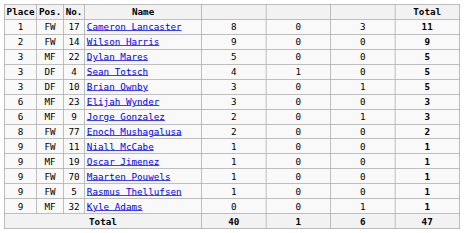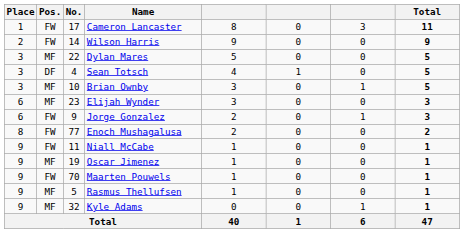 <table class="wikitable sortable" style="font-size: 95%; text-align: center;">
 <tr>
 <th width=20>Place</th>
 <th width=20>Pos.</th>
 <th width=20>No.</th>
 <th width=150>Name</th>
 <th width=80></th>
 <th width=80></th>
 <th width=80></th>
 <th width=80><strong>Total</strong></th>
 </tr>
 <tr>
 <td>1</td>
 <td>FW</td>
 <td>17</td>
 <td align="left"> <a href='#'>Cameron Lancaster</a></td>
 <td>8</td>
 <td>0</td>
 <td>3</td>
 <td><strong>11</strong></td>
 </tr>
 <tr>
 <td>2</td>
 <td>FW</td>
 <td>14</td>
 <td align="left"> <a href='#'>Wilson Harris</a></td>
 <td>9</td>
 <td>0</td>
 <td>0</td>
 <td><strong>9</strong></td>
 </tr>
 <tr>
 <td>3</td>
 <td>MF</td>
 <td>22</td>
 <td align="left"> <a href='#'>Dylan Mares</a></td>
 <td>5</td>
 <td>0</td>
 <td>0</td>
 <td><strong>5</strong></td>
 </tr>
 <tr>
 <td>3</td>
 <td>DF</td>
 <td>4</td>
 <td align="left"> <a href='#'>Sean Totsch</a></td>
 <td>4</td>
 <td>1</td>
 <td>0</td>
 <td><strong>5</strong></td>
 </tr>
 <tr>
 <td>3</td>
-<td>DF</td>
+<td>MF</td>
 <td>10</td>
 <td align="left"> <a href='#'>Brian Ownby</a></td>
 <td>3</td>
 <td>0</td>
 <td>1</td>
 <td><strong>5</strong></td>
 </tr>
 <tr>
 <td>6</td>
 <td>MF</td>
 <td>23</td>
 <td align="left"> <a href='#'>Elijah Wynder</a></td>
 <td>3</td>
 <td>0</td>
 <td>0</td>
 <td><strong>3</strong></td>
 </tr>
 <tr>
 <td>6</td>
-<td>MF</td>
+<td>FW</td>
 <td>9</td>
 <td align="left"> <a href='#'>Jorge Gonzalez</a></td>
 <td>2</td>
 <td>0</td>
 <td>1</td>
 <td><strong>3</strong></td>
 </tr>
 <tr>
 <td>8</td>
 <td>FW</td>
 <td>77</td>
 <td align="left"> <a href='#'>Enoch Mushagalusa</a></td>
 <td>2</td>
 <td>0</td>
 <td>0</td>
 <td><strong>2</strong></td>
 </tr>
 <tr>
 <td>9</td>
 <td>FW</td>
 <td>11</td>
 <td align="left"> <a href='#'>Niall McCabe</a></td>
 <td>1</td>
 <td>0</td>
 <td>0</td>
 <td><strong>1</strong></td>
 </tr>
 <tr>
 <td>9</td>
 <td>MF</td>
 <td>19</td>
 <td align="left"> <a href='#'>Oscar Jimenez</a></td>
 <td>1</td>
 <td>0</td>
 <td>0</td>
 <td><strong>1</strong></td>
 </tr>
 <tr>
 <td>9</td>
 <td>FW</td>
 <td>70</td>
 <td align="left"> <a href='#'>Maarten Pouwels</a></td>
 <td>1</td>
 <td>0</td>
 <td>0</td>
 <td><strong>1</strong></td>
 </tr>
 <tr>
 <td>9</td>
-<td>FW</td>
+<td>MF</td>
 <td>5</td>
 <td align="left"> <a href='#'>Rasmus Thellufsen</a></td>
 <td>1</td>
 <td>0</td>
 <td>0</td>
 <td><strong>1</strong></td>
 </tr>
 <tr>
 <td>9</td>
 <td>MF</td>
 <td>32</td>
 <td align="left"> <a href='#'>Kyle Adams</a></td>
 <td>0</td>
 <td>0</td>
 <td>1</td>
 <td><strong>1</strong></td>
 </tr>
 <tr>
 <th colspan="4">Total</th>
 <th>40</th>
 <th>1</th>
 <th>6</th>
 <th>47</th>
 </tr>
 </table>
